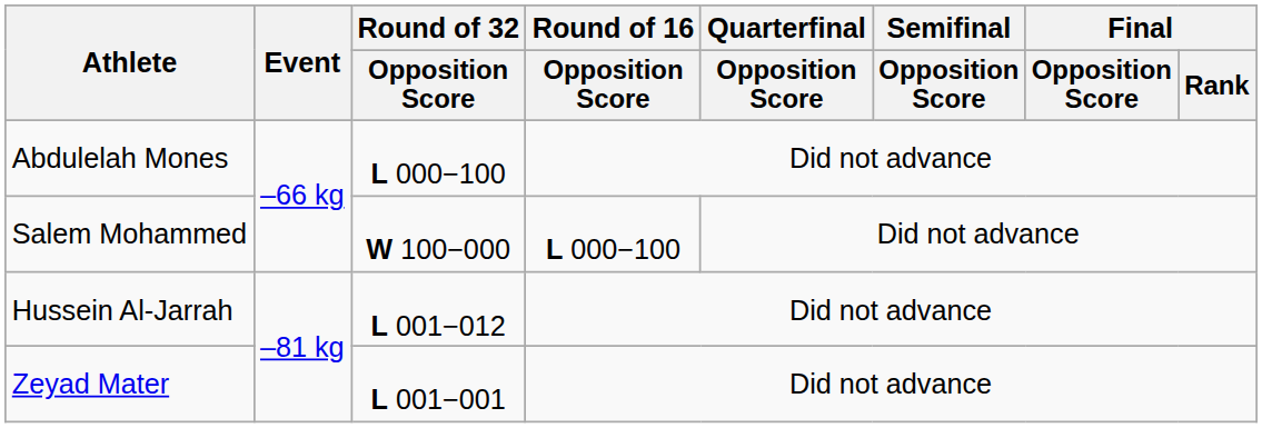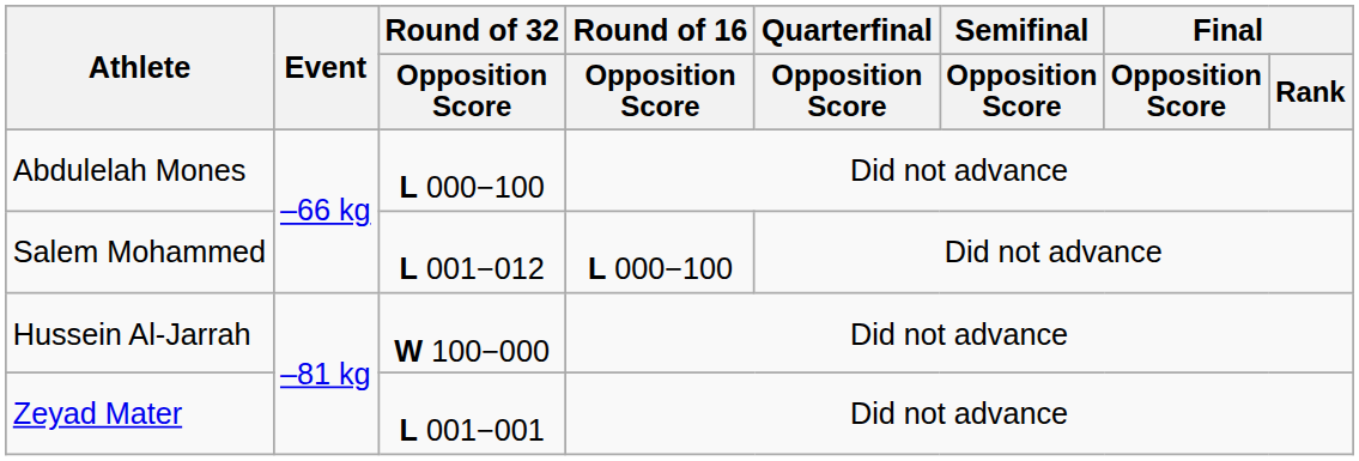 <table class=wikitable style=font-size:90%;text-align:center>
 <tr>
 <th rowspan=2>Athlete</th>
 <th rowspan=2>Event</th>
 <th>Round of 32</th>
 <th>Round of 16</th>
 <th>Quarterfinal</th>
 <th>Semifinal</th>
 <th colspan=2>Final</th>
 </tr>
 <tr style=font-size:95%>
 <th>Opposition<br>Score</th>
 <th>Opposition<br>Score</th>
 <th>Opposition<br>Score</th>
 <th>Opposition<br>Score</th>
 <th>Opposition<br>Score</th>
 <th>Rank</th>
 </tr>
 <tr>
 <td align=left>Abdulelah Mones</td>
 <td align=left rowspan=2><a href='#'>–66 kg</a></td>
 <td><br><strong>L</strong> 000−100</td>
 <td colspan=5>Did not advance</td>
 </tr>
 <tr>
 <td align=left>Salem Mohammed</td>
-<td><br><strong>W</strong> 100−000</td>
+<td><br><strong>L</strong> 001−012</td>
 <td><br><strong>L</strong> 000−100</td>
 <td colspan=4>Did not advance</td>
 </tr>
 <tr>
 <td align=left>Hussein Al-Jarrah</td>
 <td align=left rowspan=2><a href='#'>–81 kg</a></td>
-<td><br><strong>L</strong> 001−012</td>
+<td><br><strong>W</strong> 100−000</td>
 <td colspan=5>Did not advance</td>
 </tr>
 <tr>
 <td align=left><a href='#'>Zeyad Mater</a></td>
 <td><br><strong>L</strong> 001−001</td>
 <td colspan=5>Did not advance</td>
 </tr>
 </table>
